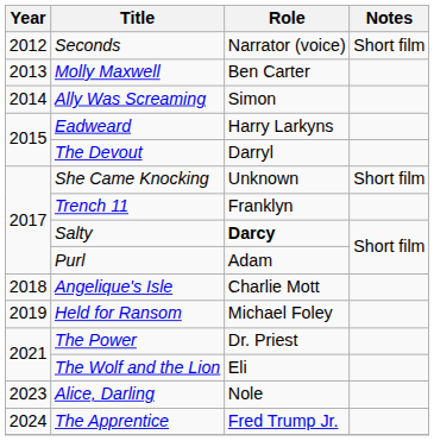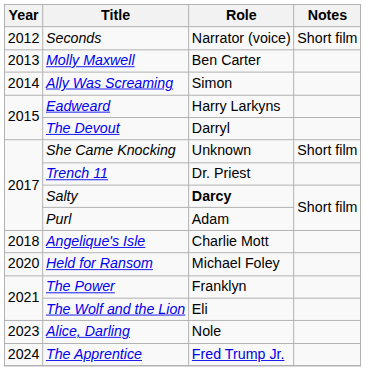 <table class="wikitable sortable">
 <tr>
 <th>Year</th>
 <th>Title</th>
 <th>Role</th>
 <th class="unsortable">Notes</th>
 </tr>
 <tr>
 <td>2012</td>
 <td><em>Seconds</em></td>
 <td>Narrator (voice)</td>
 <td>Short film</td>
 </tr>
 <tr>
 <td>2013</td>
 <td><em><a href='#'>Molly Maxwell</a></em></td>
 <td>Ben Carter</td>
 <td></td>
 </tr>
 <tr>
 <td>2014</td>
 <td><em><a href='#'>Ally Was Screaming</a></em></td>
 <td>Simon</td>
 <td></td>
 </tr>
 <tr>
 <td rowspan="2">2015</td>
 <td><em><a href='#'>Eadweard</a></em></td>
 <td>Harry Larkyns</td>
 <td></td>
 </tr>
 <tr>
 <td><em><a href='#'>The Devout</a></em></td>
 <td>Darryl</td>
 <td></td>
 </tr>
 <tr>
 <td rowspan="4">2017</td>
 <td><em>She Came Knocking</em></td>
 <td>Unknown</td>
 <td>Short film</td>
 </tr>
 <tr>
 <td><em><a href='#'>Trench 11</a></em></td>
-<td>Franklyn</td>
+<td>Dr. Priest</td>
 <td></td>
 </tr>
 <tr>
 <td><em>Salty</em></td>
 <td><strong>Darcy</strong></td>
 <td rowspan="2">Short film</td>
 </tr>
 <tr>
 <td><em>Purl</em></td>
 <td>Adam</td>
 </tr>
 <tr>
 <td>2018</td>
 <td><em><a href='#'>Angelique's Isle</a></em></td>
 <td>Charlie Mott</td>
 <td></td>
 </tr>
 <tr>
-<td>2019</td>
+<td>2020</td>
 <td><em><a href='#'>Held for Ransom</a></em></td>
 <td>Michael Foley</td>
 <td></td>
 </tr>
 <tr>
 <td rowspan="2">2021</td>
 <td><em><a href='#'>The Power</a></em></td>
-<td>Dr. Priest</td>
+<td>Franklyn</td>
 <td></td>
 </tr>
 <tr>
 <td><em><a href='#'>The Wolf and the Lion</a></em></td>
 <td>Eli</td>
 <td></td>
 </tr>
 <tr>
 <td>2023</td>
 <td><em><a href='#'>Alice, Darling</a></em></td>
 <td>Nole</td>
 <td></td>
 </tr>
 <tr>
 <td>2024</td>
 <td><em><a href='#'>The Apprentice</a></em></td>
 <td><a href='#'>Fred Trump Jr.</a></td>
 <td></td>
 </tr>
 <tr>
 </tr>
 </table>
